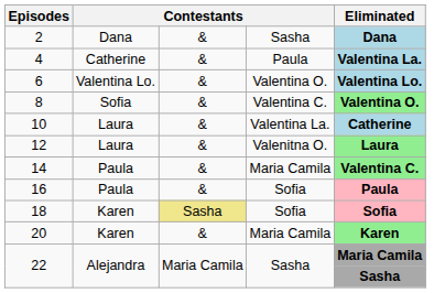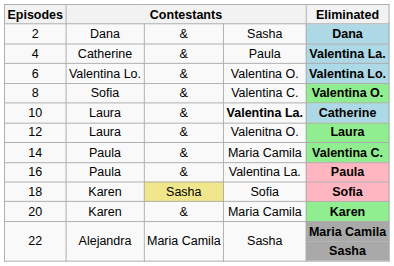 <table class="wikitable" style="text-align:center; font-size:85%;">
 <tr>
 <th>Episodes</th>
 <th colspan="3">Contestants</th>
 <th>Eliminated</th>
 </tr>
 <tr>
 <td>2</td>
 <td>Dana</td>
 <td>&</td>
 <td>Sasha</td>
 <td style="background:lightblue;"><strong>Dana</strong></td>
 </tr>
 <tr>
 <td>4</td>
 <td>Catherine</td>
 <td>&</td>
 <td>Paula</td>
 <td style="background:lightblue;"><strong>Valentina La.</strong></td>
 </tr>
 <tr>
 <td>6</td>
 <td>Valentina Lo.</td>
 <td>&</td>
 <td>Valentina O.</td>
 <td style="background:lightblue;"><strong>Valentina Lo.</strong></td>
 </tr>
 <tr>
 <td>8</td>
 <td>Sofia</td>
 <td>&</td>
 <td>Valentina C.</td>
 <td style="background:lightgreen;"><strong>Valentina O.</strong></td>
 </tr>
 <tr>
 <td>10</td>
 <td>Laura</td>
 <td>&</td>
-<td>Valentina La.</td>
+<td><strong>Valentina La.</strong></td>
 <td style="background:lightblue;"><strong>Catherine</strong></td>
 </tr>
 <tr>
 <td>12</td>
 <td>Laura</td>
 <td>&</td>
 <td>Valenitna O.</td>
 <td style="background:lightgreen;"><strong>Laura</strong></td>
 </tr>
 <tr>
 <td>14</td>
 <td>Paula</td>
 <td>&</td>
 <td>Maria Camila</td>
 <td style="background:lightgreen;"><strong>Valentina C.</strong></td>
 </tr>
 <tr>
 <td>16</td>
 <td>Paula</td>
 <td>&</td>
-<td>Sofia</td>
+<td>Valentina La.</td>
 <td style="background:lightpink;"><strong>Paula</strong></td>
 </tr>
 <tr>
 <td>18</td>
 <td>Karen</td>
 <td style="background: khaki;">Sasha</td>
 <td>Sofia</td>
 <td style="background:lightpink;"><strong>Sofia</strong></td>
 </tr>
 <tr>
 <td>20</td>
 <td>Karen</td>
 <td>&</td>
 <td>Maria Camila</td>
 <td style="background:lightgreen;"><strong>Karen</strong></td>
 </tr>
 <tr>
 <td rowspan="2">22</td>
 <td rowspan="2">Alejandra</td>
 <td rowspan="2">Maria Camila</td>
 <td rowspan="2">Sasha</td>
 <td style="background:darkgrey;"><strong>Maria Camila</strong></td>
 </tr>
 <tr>
 <td style="background:darkgrey;"><strong>Sasha</strong></td>
 </tr>
 </table>
